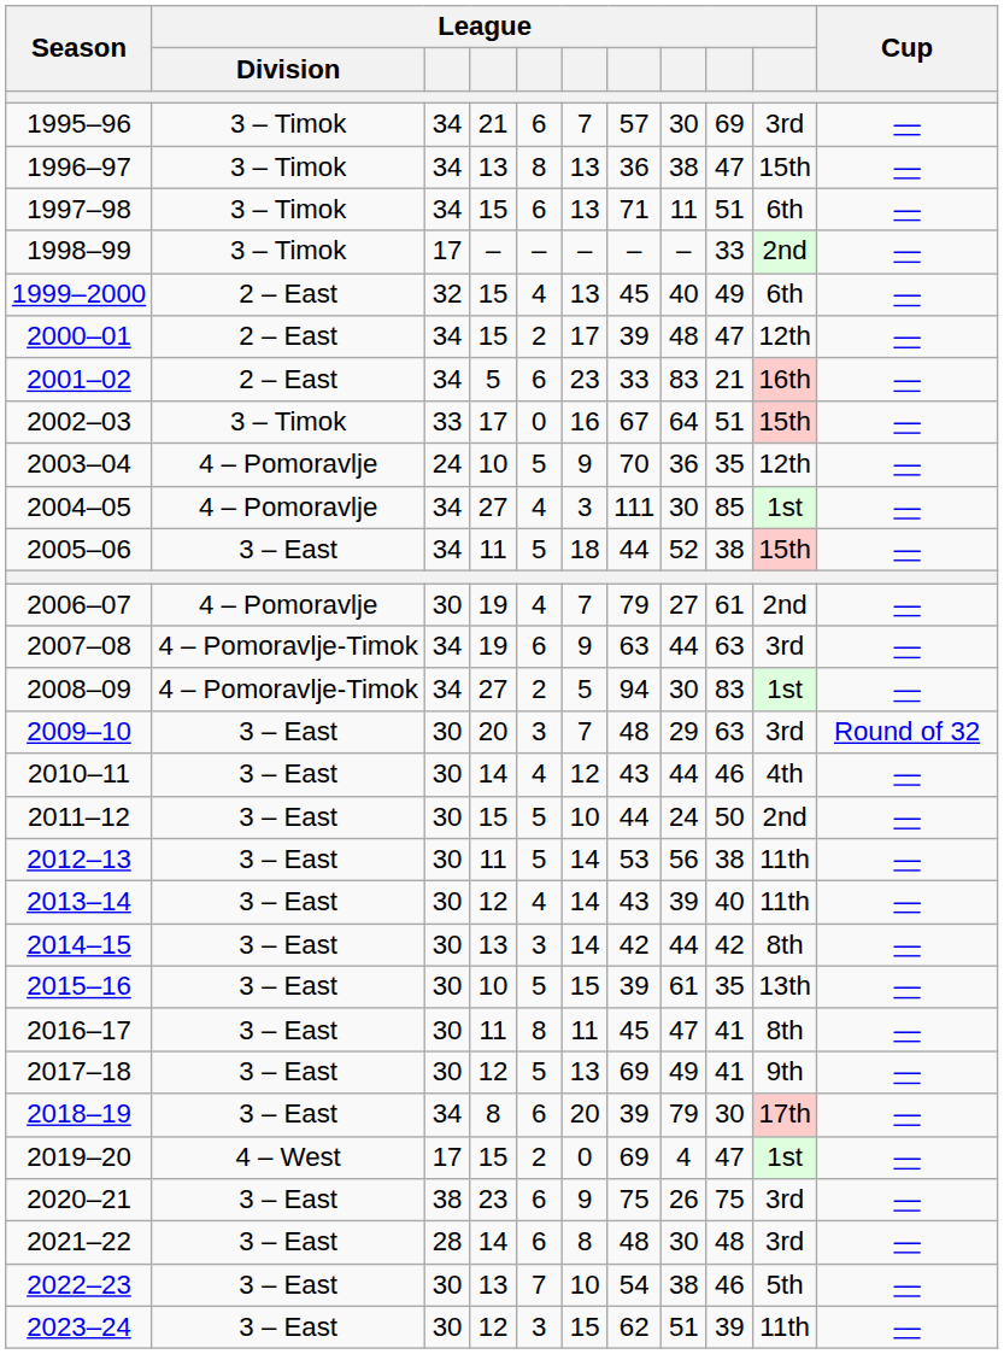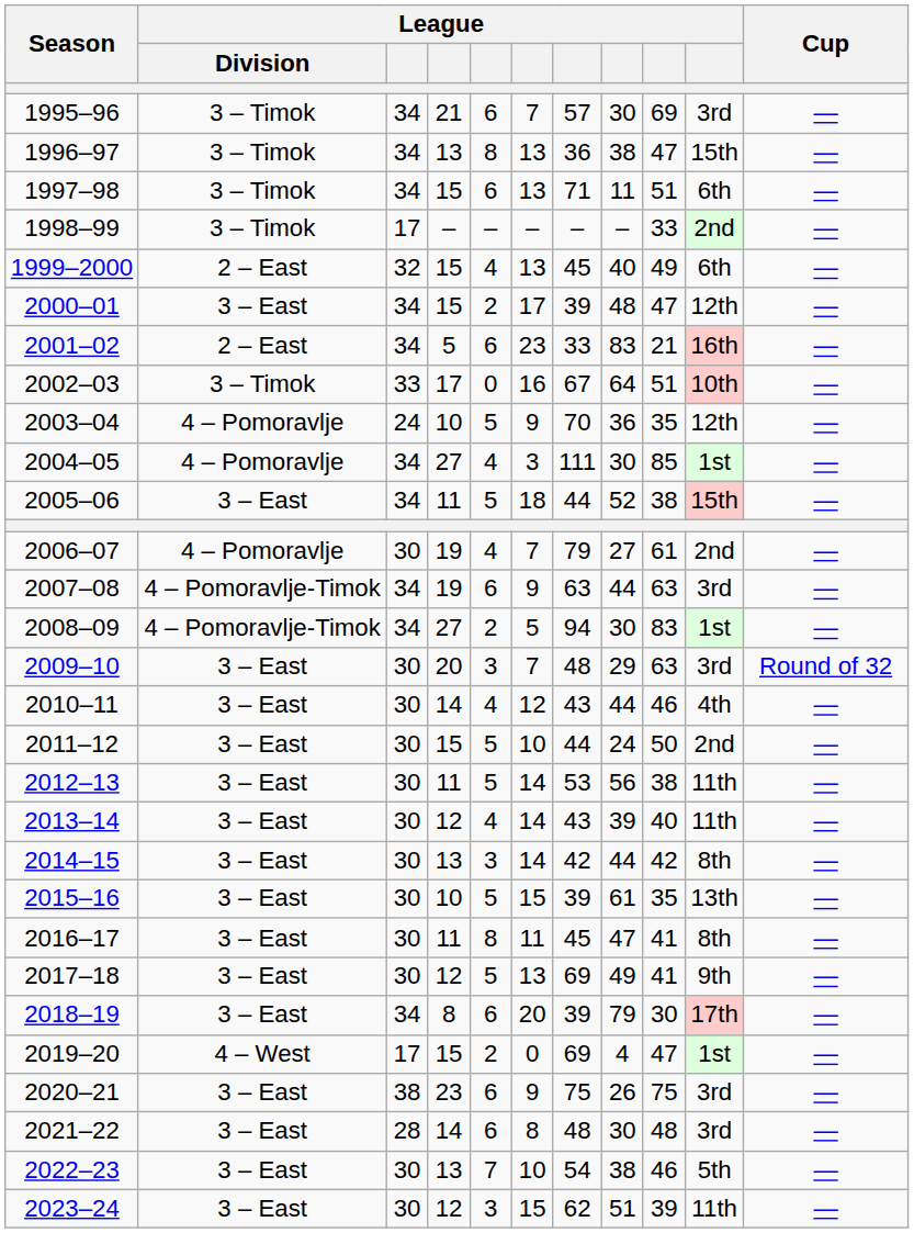 <table class="wikitable sortable" style="text-align:center">
 <tr>
 <th rowspan="2">Season</th>
 <th colspan="9">League</th>
 <th rowspan="2" width="100">Cup</th>
 </tr>
 <tr>
 <th>Division</th>
 <th width="20"></th>
 <th width="20"></th>
 <th width="20"></th>
 <th width="20"></th>
 <th width="20"></th>
 <th width="20"></th>
 <th width="20"></th>
 <th width="20"></th>
 </tr>
 <tr>
 <th colspan="11"></th>
 </tr>
 <tr>
 <td>1995–96</td>
 <td>3 – Timok</td>
 <td>34</td>
 <td>21</td>
 <td>6</td>
 <td>7</td>
 <td>57</td>
 <td>30</td>
 <td>69</td>
 <td>3rd</td>
 <td><a href='#'>—</a></td>
 </tr>
 <tr>
 <td>1996–97</td>
 <td>3 – Timok</td>
 <td>34</td>
 <td>13</td>
 <td>8</td>
 <td>13</td>
 <td>36</td>
 <td>38</td>
 <td>47</td>
 <td>15th</td>
 <td><a href='#'>—</a></td>
 </tr>
 <tr>
 <td>1997–98</td>
 <td>3 – Timok</td>
 <td>34</td>
 <td>15</td>
 <td>6</td>
 <td>13</td>
 <td>71</td>
 <td>11</td>
 <td>51</td>
 <td>6th</td>
 <td><a href='#'>—</a></td>
 </tr>
 <tr>
 <td>1998–99</td>
 <td>3 – Timok</td>
 <td>17</td>
 <td>–</td>
 <td>–</td>
 <td>–</td>
 <td>–</td>
 <td>–</td>
 <td>33</td>
 <td style="background-color:#DFD">2nd</td>
 <td><a href='#'>—</a></td>
 </tr>
 <tr>
 <td><a href='#'>1999–2000</a></td>
 <td>2 – East</td>
 <td>32</td>
 <td>15</td>
 <td>4</td>
 <td>13</td>
 <td>45</td>
 <td>40</td>
 <td>49</td>
 <td>6th</td>
 <td><a href='#'>—</a></td>
 </tr>
 <tr>
 <td><a href='#'>2000–01</a></td>
-<td>2 – East</td>
+<td>3 – East</td>
 <td>34</td>
 <td>15</td>
 <td>2</td>
 <td>17</td>
 <td>39</td>
 <td>48</td>
 <td>47</td>
 <td>12th</td>
 <td><a href='#'>—</a></td>
 </tr>
 <tr>
 <td><a href='#'>2001–02</a></td>
 <td>2 – East</td>
 <td>34</td>
 <td>5</td>
 <td>6</td>
 <td>23</td>
 <td>33</td>
 <td>83</td>
 <td>21</td>
 <td style="background-color:#FCC">16th</td>
 <td><a href='#'>—</a></td>
 </tr>
 <tr>
 <td>2002–03</td>
 <td>3 – Timok</td>
 <td>33</td>
 <td>17</td>
 <td>0</td>
 <td>16</td>
 <td>67</td>
 <td>64</td>
 <td>51</td>
-<td style="background-color:#FCC">15th</td>
+<td style="background-color:#FCC">10th</td>
 <td><a href='#'>—</a></td>
 </tr>
 <tr>
 <td>2003–04</td>
 <td>4 – Pomoravlje</td>
 <td>24</td>
 <td>10</td>
 <td>5</td>
 <td>9</td>
 <td>70</td>
 <td>36</td>
 <td>35</td>
 <td>12th</td>
 <td><a href='#'>—</a></td>
 </tr>
 <tr>
 <td>2004–05</td>
 <td>4 – Pomoravlje</td>
 <td>34</td>
 <td>27</td>
 <td>4</td>
 <td>3</td>
 <td>111</td>
 <td>30</td>
 <td>85</td>
 <td style="background-color:#DFD">1st</td>
 <td><a href='#'>—</a></td>
 </tr>
 <tr>
 <td>2005–06</td>
 <td>3 – East</td>
 <td>34</td>
 <td>11</td>
 <td>5</td>
 <td>18</td>
 <td>44</td>
 <td>52</td>
 <td>38</td>
 <td style="background-color:#FCC">15th</td>
 <td><a href='#'>—</a></td>
 </tr>
 <tr>
 <th colspan="11"></th>
 </tr>
 <tr>
 <td>2006–07</td>
 <td>4 – Pomoravlje</td>
 <td>30</td>
 <td>19</td>
 <td>4</td>
 <td>7</td>
 <td>79</td>
 <td>27</td>
 <td>61</td>
 <td>2nd</td>
 <td><a href='#'>—</a></td>
 </tr>
 <tr>
 <td>2007–08</td>
 <td>4 – Pomoravlje-Timok</td>
 <td>34</td>
 <td>19</td>
 <td>6</td>
 <td>9</td>
 <td>63</td>
 <td>44</td>
 <td>63</td>
 <td>3rd</td>
 <td><a href='#'>—</a></td>
 </tr>
 <tr>
 <td>2008–09</td>
 <td>4 – Pomoravlje-Timok</td>
 <td>34</td>
 <td>27</td>
 <td>2</td>
 <td>5</td>
 <td>94</td>
 <td>30</td>
 <td>83</td>
 <td style="background-color:#DFD">1st</td>
 <td><a href='#'>—</a></td>
 </tr>
 <tr>
 <td><a href='#'>2009–10</a></td>
 <td>3 – East</td>
 <td>30</td>
 <td>20</td>
 <td>3</td>
 <td>7</td>
 <td>48</td>
 <td>29</td>
 <td>63</td>
 <td>3rd</td>
 <td><a href='#'>Round of 32</a></td>
 </tr>
 <tr>
 <td>2010–11</td>
 <td>3 – East</td>
 <td>30</td>
 <td>14</td>
 <td>4</td>
 <td>12</td>
 <td>43</td>
 <td>44</td>
 <td>46</td>
 <td>4th</td>
 <td><a href='#'>—</a></td>
 </tr>
 <tr>
 <td>2011–12</td>
 <td>3 – East</td>
 <td>30</td>
 <td>15</td>
 <td>5</td>
 <td>10</td>
 <td>44</td>
 <td>24</td>
 <td>50</td>
 <td>2nd</td>
 <td><a href='#'>—</a></td>
 </tr>
 <tr>
 <td><a href='#'>2012–13</a></td>
 <td>3 – East</td>
 <td>30</td>
 <td>11</td>
 <td>5</td>
 <td>14</td>
 <td>53</td>
 <td>56</td>
 <td>38</td>
 <td>11th</td>
 <td><a href='#'>—</a></td>
 </tr>
 <tr>
 <td><a href='#'>2013–14</a></td>
 <td>3 – East</td>
 <td>30</td>
 <td>12</td>
 <td>4</td>
 <td>14</td>
 <td>43</td>
 <td>39</td>
 <td>40</td>
 <td>11th</td>
 <td><a href='#'>—</a></td>
 </tr>
 <tr>
 <td><a href='#'>2014–15</a></td>
 <td>3 – East</td>
 <td>30</td>
 <td>13</td>
 <td>3</td>
 <td>14</td>
 <td>42</td>
 <td>44</td>
 <td>42</td>
 <td>8th</td>
 <td><a href='#'>—</a></td>
 </tr>
 <tr>
 <td><a href='#'>2015–16</a></td>
 <td>3 – East</td>
 <td>30</td>
 <td>10</td>
 <td>5</td>
 <td>15</td>
 <td>39</td>
 <td>61</td>
 <td>35</td>
 <td>13th</td>
 <td><a href='#'>—</a></td>
 </tr>
 <tr>
 <td>2016–17</td>
 <td>3 – East</td>
 <td>30</td>
 <td>11</td>
 <td>8</td>
 <td>11</td>
 <td>45</td>
 <td>47</td>
 <td>41</td>
 <td>8th</td>
 <td><a href='#'>—</a></td>
 </tr>
 <tr>
 <td>2017–18</td>
 <td>3 – East</td>
 <td>30</td>
 <td>12</td>
 <td>5</td>
 <td>13</td>
 <td>69</td>
 <td>49</td>
 <td>41</td>
 <td>9th</td>
 <td><a href='#'>—</a></td>
 </tr>
 <tr>
 <td><a href='#'>2018–19</a></td>
 <td>3 – East</td>
 <td>34</td>
 <td>8</td>
 <td>6</td>
 <td>20</td>
 <td>39</td>
 <td>79</td>
 <td>30</td>
 <td style="background-color:#FCC">17th</td>
 <td><a href='#'>—</a></td>
 </tr>
 <tr>
 <td>2019–20</td>
 <td>4 – West</td>
 <td>17</td>
 <td>15</td>
 <td>2</td>
 <td>0</td>
 <td>69</td>
 <td>4</td>
 <td>47</td>
 <td style="background-color:#DFD">1st</td>
 <td><a href='#'>—</a></td>
 </tr>
 <tr>
 <td>2020–21</td>
 <td>3 – East</td>
 <td>38</td>
 <td>23</td>
 <td>6</td>
 <td>9</td>
 <td>75</td>
 <td>26</td>
 <td>75</td>
 <td>3rd</td>
 <td><a href='#'>—</a></td>
 </tr>
 <tr>
 <td>2021–22</td>
 <td>3 – East</td>
 <td>28</td>
 <td>14</td>
 <td>6</td>
 <td>8</td>
 <td>48</td>
 <td>30</td>
 <td>48</td>
 <td>3rd</td>
 <td><a href='#'>—</a></td>
 </tr>
 <tr>
 <td><a href='#'>2022–23</a></td>
 <td>3 – East</td>
 <td>30</td>
 <td>13</td>
 <td>7</td>
 <td>10</td>
 <td>54</td>
 <td>38</td>
 <td>46</td>
 <td>5th</td>
 <td><a href='#'>—</a></td>
 </tr>
 <tr>
 <td><a href='#'>2023–24</a></td>
 <td>3 – East</td>
 <td>30</td>
 <td>12</td>
 <td>3</td>
 <td>15</td>
 <td>62</td>
 <td>51</td>
 <td>39</td>
 <td>11th</td>
 <td><a href='#'>—</a></td>
 </tr>
 </table>
